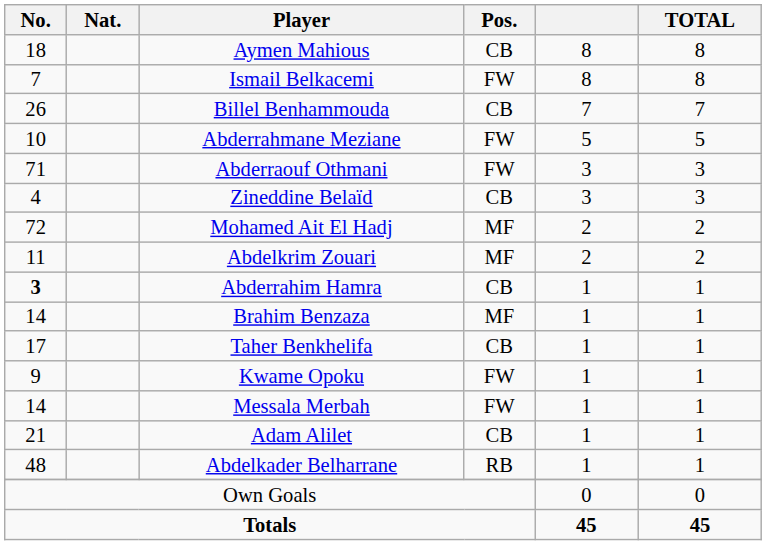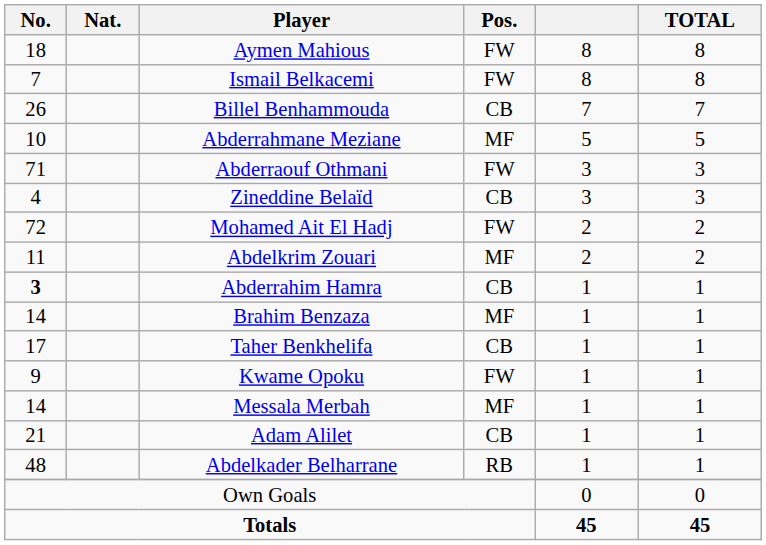 <table class="wikitable sortable alternance"  style="font-size:90%; text-align:center; line-height:14px; width:60%;">
 <tr>
 <th width=10>No.</th>
 <th width=10>Nat.</th>
 <th width=140>Player</th>
 <th width=10>Pos.</th>
 <th width=40></th>
 <th width=10>TOTAL</th>
 </tr>
 <tr>
 <td>18</td>
 <td></td>
 <td><a href='#'>Aymen Mahious</a></td>
-<td>CB</td>
+<td>FW</td>
 <td>8</td>
 <td>8</td>
 </tr>
 <tr>
 <td>7</td>
 <td></td>
 <td><a href='#'>Ismail Belkacemi</a></td>
 <td>FW</td>
 <td>8</td>
 <td>8</td>
 </tr>
 <tr>
 <td>26</td>
 <td></td>
 <td><a href='#'>Billel Benhammouda</a></td>
 <td>CB</td>
 <td>7</td>
 <td>7</td>
 </tr>
 <tr>
 <td>10</td>
 <td></td>
 <td><a href='#'>Abderrahmane Meziane</a></td>
-<td>FW</td>
+<td>MF</td>
 <td>5</td>
 <td>5</td>
 </tr>
 <tr>
 <td>71</td>
 <td></td>
 <td><a href='#'>Abderraouf Othmani</a></td>
 <td>FW</td>
 <td>3</td>
 <td>3</td>
 </tr>
 <tr>
 <td>4</td>
 <td></td>
 <td><a href='#'>Zineddine Belaïd</a></td>
 <td>CB</td>
 <td>3</td>
 <td>3</td>
 </tr>
 <tr>
 <td>72</td>
 <td></td>
 <td><a href='#'>Mohamed Ait El Hadj</a></td>
-<td>MF</td>
+<td>FW</td>
 <td>2</td>
 <td>2</td>
 </tr>
 <tr>
 <td>11</td>
 <td></td>
 <td><a href='#'>Abdelkrim Zouari</a></td>
 <td>MF</td>
 <td>2</td>
 <td>2</td>
 </tr>
 <tr>
 <td><strong>3</strong></td>
 <td></td>
 <td><a href='#'>Abderrahim Hamra</a></td>
 <td>CB</td>
 <td>1</td>
 <td>1</td>
 </tr>
 <tr>
 <td>14</td>
 <td></td>
 <td><a href='#'>Brahim Benzaza</a></td>
 <td>MF</td>
 <td>1</td>
 <td>1</td>
 </tr>
 <tr>
 <td>17</td>
 <td></td>
 <td><a href='#'>Taher Benkhelifa</a></td>
 <td>CB</td>
 <td>1</td>
 <td>1</td>
 </tr>
 <tr>
 <td>9</td>
 <td></td>
 <td><a href='#'>Kwame Opoku</a></td>
 <td>FW</td>
 <td>1</td>
 <td>1</td>
 </tr>
 <tr>
 <td>14</td>
 <td></td>
 <td><a href='#'>Messala Merbah</a></td>
-<td>FW</td>
+<td>MF</td>
 <td>1</td>
 <td>1</td>
 </tr>
 <tr>
 <td>21</td>
 <td></td>
 <td><a href='#'>Adam Alilet</a></td>
 <td>CB</td>
 <td>1</td>
 <td>1</td>
 </tr>
 <tr>
 <td>48</td>
 <td></td>
 <td><a href='#'>Abdelkader Belharrane</a></td>
 <td>RB</td>
 <td>1</td>
 <td>1</td>
 </tr>
 <tr>
 </tr>
 <tr class="sortbottom">
 <td colspan="4">Own Goals</td>
 <td>0</td>
 <td>0</td>
 </tr>
 <tr class="sortbottom">
 <td colspan="4"><strong>Totals</strong></td>
 <td><strong>45</strong></td>
 <td><strong>45</strong></td>
 </tr>
 </table>
